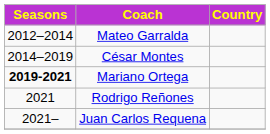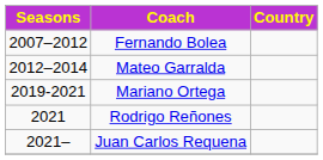 <table class="wikitable" style="text-align: center;">
 <tr>
 <th style="color:#FFFF00; background:#BA33D3">Seasons</th>
 <th style="color:#FFFF00; background:#BA33D3">Coach</th>
 <th style="color:#FFFF00; background:#BA33D3">Country</th>
 </tr>
 <tr>
+<td style="text-align: center">2007–2012</td>
+<td style="text-align: center"><a href='#'>Fernando Bolea</a></td>
+<td style="text-align: center"></td>
+</tr>
+<tr>
 <td style="text-align: center">2012–2014</td>
 <td style="text-align: center"><a href='#'>Mateo Garralda</a></td>
 <td style="text-align: center"></td>
 </tr>
 <tr>
-<td style="text-align: center">2014–2019</td>
-<td style="text-align: center"><a href='#'>César Montes</a></td>
-<td style="text-align: center"></td>
-</tr>
-<tr>
-<td style="text-align: center"><strong>2019-2021</strong></td>
+<td style="text-align: center">2019-2021</td>
 <td style="text-align: center"><a href='#'>Mariano Ortega</a></td>
 <td style="text-align: center"></td>
 </tr>
 <tr>
 <td style="text-align: center">2021</td>
 <td style="text-align: center"><a href='#'>Rodrigo Reñones</a></td>
 <td style="text-align: center"></td>
 </tr>
 <tr>
 <td style="text-align: center">2021–</td>
 <td style="text-align: center"><a href='#'>Juan Carlos Requena</a></td>
 <td style="text-align: center"></td>
 </tr>
 <tr>
 </tr>
 </table>
